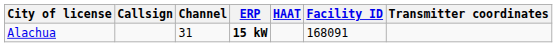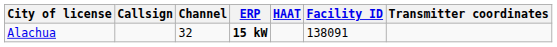 <table class="wikitable">
 <tr>
 <th>City of license</th>
 <th>Callsign</th>
 <th>Channel</th>
 <th><a href='#'>ERP</a></th>
 <th><a href='#'>HAAT</a></th>
 <th><a href='#'>Facility ID</a></th>
 <th>Transmitter coordinates</th>
 </tr>
 <tr>
 <td><a href='#'>Alachua</a></td>
 <td><strong></strong></td>
-<td>31</td>
+<td>32</td>
 <td><strong>15 kW</strong></td>
 <td></td>
-<td>168091</td>
+<td>138091</td>
 <td></td>
 </tr>
 </table>
